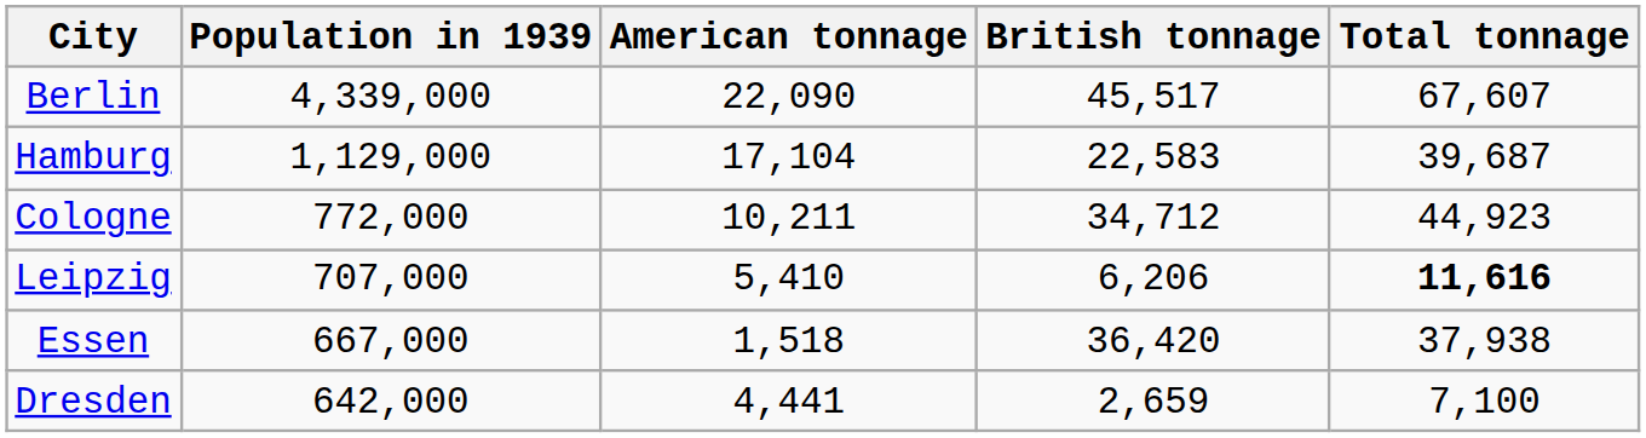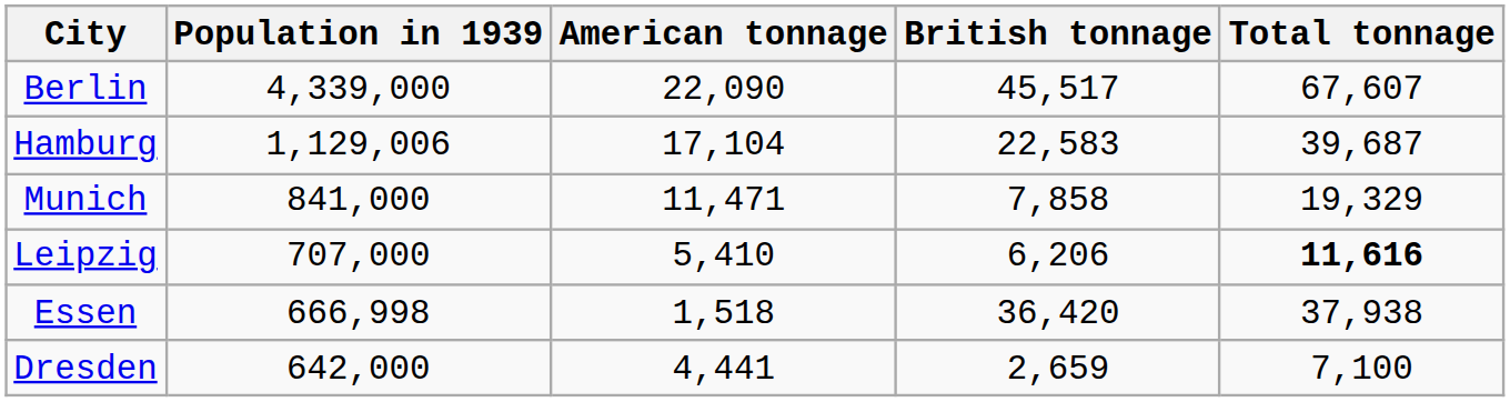 <table class="wikitable" style="text-align:center; margin:0 1em 1em 2em; float:right;">
 <tr>
 <th>City</th>
 <th>Population in 1939</th>
 <th>American tonnage</th>
 <th>British tonnage</th>
 <th>Total tonnage</th>
 </tr>
 <tr>
 <td><a href='#'>Berlin</a></td>
 <td>4,339,000</td>
 <td>22,090</td>
 <td>45,517</td>
 <td>67,607</td>
 </tr>
 <tr>
 <td><a href='#'>Hamburg</a></td>
-<td>1,129,000</td>
+<td>1,129,006</td>
 <td>17,104</td>
 <td>22,583</td>
 <td>39,687</td>
 </tr>
 <tr>
-<td><a href='#'>Cologne</a></td>
-<td>772,000</td>
-<td>10,211</td>
-<td>34,712</td>
-<td>44,923</td>
+<td><a href='#'>Munich</a></td>
+<td>841,000</td>
+<td>11,471</td>
+<td>7,858</td>
+<td>19,329</td>
 </tr>
 <tr>
 <td><a href='#'>Leipzig</a></td>
 <td>707,000</td>
 <td>5,410</td>
 <td>6,206</td>
 <td><strong>11,616</strong></td>
 </tr>
 <tr>
 <td><a href='#'>Essen</a></td>
-<td>667,000</td>
+<td>666,998</td>
 <td>1,518</td>
 <td>36,420</td>
 <td>37,938</td>
 </tr>
 <tr>
 <td><a href='#'>Dresden</a></td>
 <td>642,000</td>
 <td>4,441</td>
 <td>2,659</td>
 <td>7,100</td>
 </tr>
 </table>
